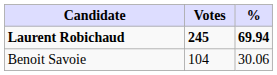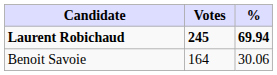 <table class="wikitable">
 <tr>
 <th style="background:#ddf; width:200px;">Candidate</th>
 <th style="background:#ddf; width:50px;">Votes</th>
 <th style="background:#ddf; width:30px;">%</th>
 </tr>
 <tr>
 <td><strong>Laurent Robichaud</strong></td>
 <td><strong>245</strong></td>
 <td><strong>69.94</strong></td>
 </tr>
 <tr>
 <td>Benoit Savoie</td>
-<td>104</td>
+<td>164</td>
 <td>30.06</td>
 </tr>
 </table>
